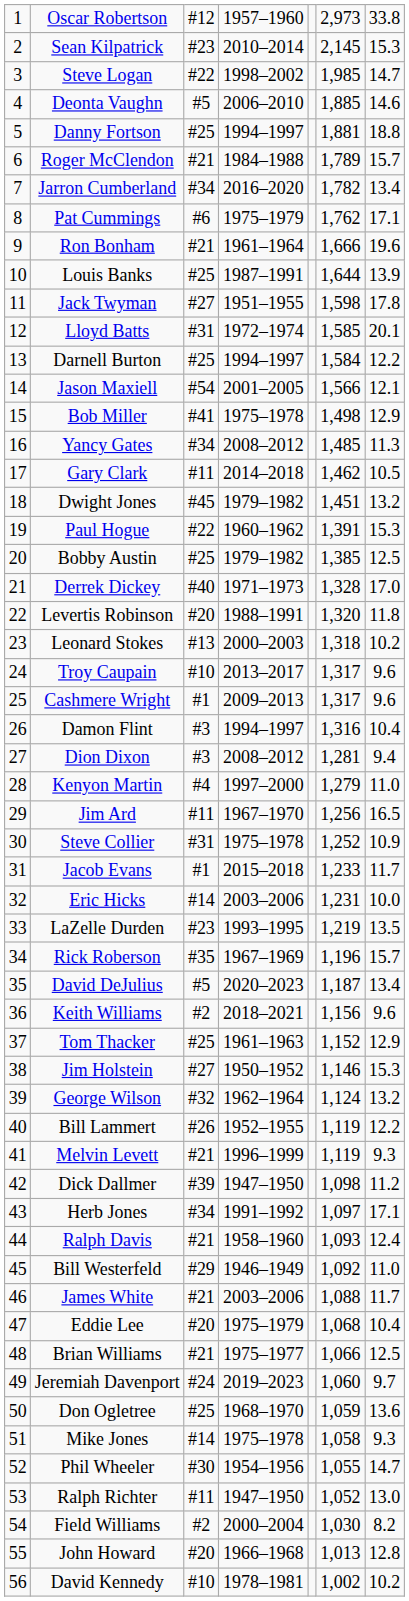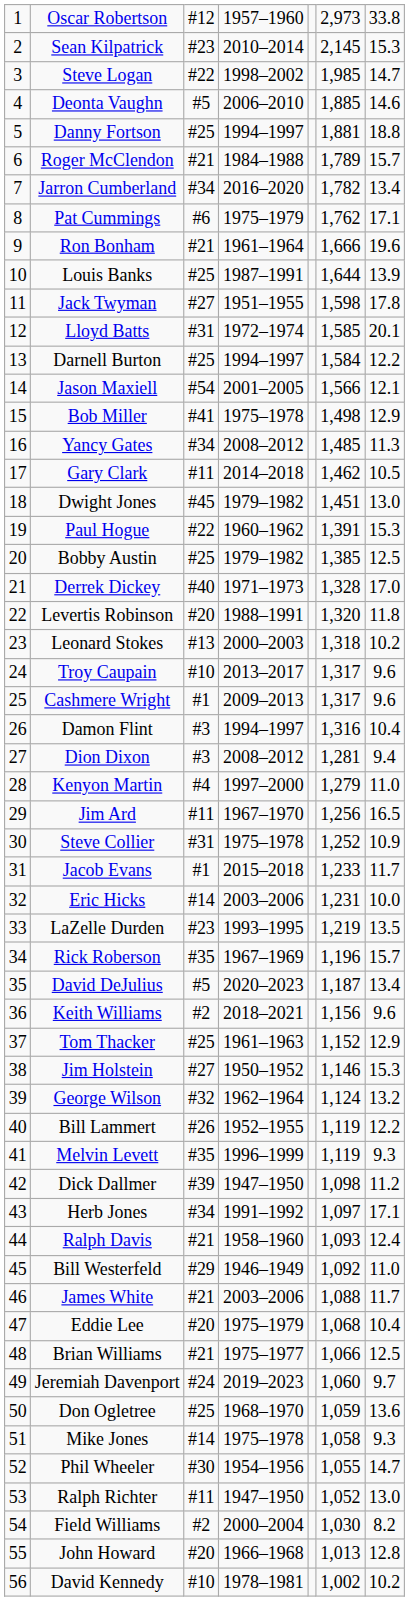 <table class="wikitable sortable" style="text-align:center">
 <tr>
 <td>1</td>
 <td><a href='#'>Oscar Robertson</a></td>
 <td>#12</td>
 <td>1957–1960</td>
 <td></td>
 <td>2,973</td>
 <td>33.8</td>
 </tr>
 <tr>
 <td>2</td>
 <td><a href='#'>Sean Kilpatrick</a></td>
 <td>#23</td>
 <td>2010–2014</td>
 <td></td>
 <td>2,145</td>
 <td>15.3</td>
 </tr>
 <tr>
 <td>3</td>
 <td><a href='#'>Steve Logan</a></td>
 <td>#22</td>
 <td>1998–2002</td>
 <td></td>
 <td>1,985</td>
 <td>14.7</td>
 </tr>
 <tr>
 <td>4</td>
 <td><a href='#'>Deonta Vaughn</a></td>
 <td>#5</td>
 <td>2006–2010</td>
 <td></td>
 <td>1,885</td>
 <td>14.6</td>
 </tr>
 <tr>
 <td>5</td>
 <td><a href='#'>Danny Fortson</a></td>
 <td>#25</td>
 <td>1994–1997</td>
 <td></td>
 <td>1,881</td>
 <td>18.8</td>
 </tr>
 <tr>
 <td>6</td>
 <td><a href='#'>Roger McClendon</a></td>
 <td>#21</td>
 <td>1984–1988</td>
 <td></td>
 <td>1,789</td>
 <td>15.7</td>
 </tr>
 <tr>
 <td>7</td>
 <td><a href='#'>Jarron Cumberland</a></td>
 <td>#34</td>
 <td>2016–2020</td>
 <td></td>
 <td>1,782</td>
 <td>13.4</td>
 </tr>
 <tr>
 <td>8</td>
 <td><a href='#'>Pat Cummings</a></td>
 <td>#6</td>
 <td>1975–1979</td>
 <td></td>
 <td>1,762</td>
 <td>17.1</td>
 </tr>
 <tr>
 <td>9</td>
 <td><a href='#'>Ron Bonham</a></td>
 <td>#21</td>
 <td>1961–1964</td>
 <td></td>
 <td>1,666</td>
 <td>19.6</td>
 </tr>
 <tr>
 <td>10</td>
 <td>Louis Banks</td>
 <td>#25</td>
 <td>1987–1991</td>
 <td></td>
 <td>1,644</td>
 <td>13.9</td>
 </tr>
 <tr>
 <td>11</td>
 <td><a href='#'>Jack Twyman</a></td>
 <td>#27</td>
 <td>1951–1955</td>
 <td></td>
 <td>1,598</td>
 <td>17.8</td>
 </tr>
 <tr>
 <td>12</td>
 <td><a href='#'>Lloyd Batts</a></td>
 <td>#31</td>
 <td>1972–1974</td>
 <td></td>
 <td>1,585</td>
 <td>20.1</td>
 </tr>
 <tr>
 <td>13</td>
 <td>Darnell Burton</td>
 <td>#25</td>
 <td>1994–1997</td>
 <td></td>
 <td>1,584</td>
 <td>12.2</td>
 </tr>
 <tr>
 <td>14</td>
 <td><a href='#'>Jason Maxiell</a></td>
 <td>#54</td>
 <td>2001–2005</td>
 <td></td>
 <td>1,566</td>
 <td>12.1</td>
 </tr>
 <tr>
 <td>15</td>
 <td><a href='#'>Bob Miller</a></td>
 <td>#41</td>
 <td>1975–1978</td>
 <td></td>
 <td>1,498</td>
 <td>12.9</td>
 </tr>
 <tr>
 <td>16</td>
 <td><a href='#'>Yancy Gates</a></td>
 <td>#34</td>
 <td>2008–2012</td>
 <td></td>
 <td>1,485</td>
 <td>11.3</td>
 </tr>
 <tr>
 <td>17</td>
 <td><a href='#'>Gary Clark</a></td>
 <td>#11</td>
 <td>2014–2018</td>
 <td></td>
 <td>1,462</td>
 <td>10.5</td>
 </tr>
 <tr>
 <td>18</td>
 <td>Dwight Jones</td>
 <td>#45</td>
 <td>1979–1982</td>
 <td></td>
 <td>1,451</td>
-<td>13.2</td>
+<td>13.0</td>
 </tr>
 <tr>
 <td>19</td>
 <td><a href='#'>Paul Hogue</a></td>
 <td>#22</td>
 <td>1960–1962</td>
 <td></td>
 <td>1,391</td>
 <td>15.3</td>
 </tr>
 <tr>
 <td>20</td>
 <td>Bobby Austin</td>
 <td>#25</td>
 <td>1979–1982</td>
 <td></td>
 <td>1,385</td>
 <td>12.5</td>
 </tr>
 <tr>
 <td>21</td>
 <td><a href='#'>Derrek Dickey</a></td>
 <td>#40</td>
 <td>1971–1973</td>
 <td></td>
 <td>1,328</td>
 <td>17.0</td>
 </tr>
 <tr>
 <td>22</td>
 <td>Levertis Robinson</td>
 <td>#20</td>
 <td>1988–1991</td>
 <td></td>
 <td>1,320</td>
 <td>11.8</td>
 </tr>
 <tr>
 <td>23</td>
 <td>Leonard Stokes</td>
 <td>#13</td>
 <td>2000–2003</td>
 <td></td>
 <td>1,318</td>
 <td>10.2</td>
 </tr>
 <tr>
 <td>24</td>
 <td><a href='#'>Troy Caupain</a></td>
 <td>#10</td>
 <td>2013–2017</td>
 <td></td>
 <td>1,317</td>
 <td>9.6</td>
 </tr>
 <tr>
 <td>25</td>
 <td><a href='#'>Cashmere Wright</a></td>
 <td>#1</td>
 <td>2009–2013</td>
 <td></td>
 <td>1,317</td>
 <td>9.6</td>
 </tr>
 <tr>
 <td>26</td>
 <td>Damon Flint</td>
 <td>#3</td>
 <td>1994–1997</td>
 <td></td>
 <td>1,316</td>
 <td>10.4</td>
 </tr>
 <tr>
 <td>27</td>
 <td><a href='#'>Dion Dixon</a></td>
 <td>#3</td>
 <td>2008–2012</td>
 <td></td>
 <td>1,281</td>
 <td>9.4</td>
 </tr>
 <tr>
 <td>28</td>
 <td><a href='#'>Kenyon Martin</a></td>
 <td>#4</td>
 <td>1997–2000</td>
 <td></td>
 <td>1,279</td>
 <td>11.0</td>
 </tr>
 <tr>
 <td>29</td>
 <td><a href='#'>Jim Ard</a></td>
 <td>#11</td>
 <td>1967–1970</td>
 <td></td>
 <td>1,256</td>
 <td>16.5</td>
 </tr>
 <tr>
 <td>30</td>
 <td><a href='#'>Steve Collier</a></td>
 <td>#31</td>
 <td>1975–1978</td>
 <td></td>
 <td>1,252</td>
 <td>10.9</td>
 </tr>
 <tr>
 <td>31</td>
 <td><a href='#'>Jacob Evans</a></td>
 <td>#1</td>
 <td>2015–2018</td>
 <td></td>
 <td>1,233</td>
 <td>11.7</td>
 </tr>
 <tr>
 <td>32</td>
 <td><a href='#'>Eric Hicks</a></td>
 <td>#14</td>
 <td>2003–2006</td>
 <td></td>
 <td>1,231</td>
 <td>10.0</td>
 </tr>
 <tr>
 <td>33</td>
 <td>LaZelle Durden</td>
 <td>#23</td>
 <td>1993–1995</td>
 <td></td>
 <td>1,219</td>
 <td>13.5</td>
 </tr>
 <tr>
 <td>34</td>
 <td><a href='#'>Rick Roberson</a></td>
 <td>#35</td>
 <td>1967–1969</td>
 <td></td>
 <td>1,196</td>
 <td>15.7</td>
 </tr>
 <tr>
 <td>35</td>
 <td><a href='#'>David DeJulius</a></td>
 <td>#5</td>
 <td>2020–2023</td>
 <td></td>
 <td>1,187</td>
 <td>13.4</td>
 </tr>
 <tr>
 <td>36</td>
 <td><a href='#'>Keith Williams</a></td>
 <td>#2</td>
 <td>2018–2021</td>
 <td></td>
 <td>1,156</td>
 <td>9.6</td>
 </tr>
 <tr>
 <td>37</td>
 <td><a href='#'>Tom Thacker</a></td>
 <td>#25</td>
 <td>1961–1963</td>
 <td></td>
 <td>1,152</td>
 <td>12.9</td>
 </tr>
 <tr>
 <td>38</td>
 <td><a href='#'>Jim Holstein</a></td>
 <td>#27</td>
 <td>1950–1952</td>
 <td></td>
 <td>1,146</td>
 <td>15.3</td>
 </tr>
 <tr>
 <td>39</td>
 <td><a href='#'>George Wilson</a></td>
 <td>#32</td>
 <td>1962–1964</td>
 <td></td>
 <td>1,124</td>
 <td>13.2</td>
 </tr>
 <tr>
 <td>40</td>
 <td>Bill Lammert</td>
 <td>#26</td>
 <td>1952–1955</td>
 <td></td>
 <td>1,119</td>
 <td>12.2</td>
 </tr>
 <tr>
 <td>41</td>
 <td><a href='#'>Melvin Levett</a></td>
-<td>#21</td>
+<td>#35</td>
 <td>1996–1999</td>
 <td></td>
 <td>1,119</td>
 <td>9.3</td>
 </tr>
 <tr>
 <td>42</td>
 <td>Dick Dallmer</td>
 <td>#39</td>
 <td>1947–1950</td>
 <td></td>
 <td>1,098</td>
 <td>11.2</td>
 </tr>
 <tr>
 <td>43</td>
 <td>Herb Jones</td>
 <td>#34</td>
 <td>1991–1992</td>
 <td></td>
 <td>1,097</td>
 <td>17.1</td>
 </tr>
 <tr>
 <td>44</td>
 <td><a href='#'>Ralph Davis</a></td>
 <td>#21</td>
 <td>1958–1960</td>
 <td></td>
 <td>1,093</td>
 <td>12.4</td>
 </tr>
 <tr>
 <td>45</td>
 <td>Bill Westerfeld</td>
 <td>#29</td>
 <td>1946–1949</td>
 <td></td>
 <td>1,092</td>
 <td>11.0</td>
 </tr>
 <tr>
 <td>46</td>
 <td><a href='#'>James White</a></td>
 <td>#21</td>
 <td>2003–2006</td>
 <td></td>
 <td>1,088</td>
 <td>11.7</td>
 </tr>
 <tr>
 <td>47</td>
 <td>Eddie Lee</td>
 <td>#20</td>
 <td>1975–1979</td>
 <td></td>
 <td>1,068</td>
 <td>10.4</td>
 </tr>
 <tr>
 <td>48</td>
 <td>Brian Williams</td>
 <td>#21</td>
 <td>1975–1977</td>
 <td></td>
 <td>1,066</td>
 <td>12.5</td>
 </tr>
 <tr>
 <td>49</td>
 <td>Jeremiah Davenport</td>
 <td>#24</td>
 <td>2019–2023</td>
 <td></td>
 <td>1,060</td>
 <td>9.7</td>
 </tr>
 <tr>
 <td>50</td>
 <td>Don Ogletree</td>
 <td>#25</td>
 <td>1968–1970</td>
 <td></td>
 <td>1,059</td>
 <td>13.6</td>
 </tr>
 <tr>
 <td>51</td>
 <td>Mike Jones</td>
 <td>#14</td>
 <td>1975–1978</td>
 <td></td>
 <td>1,058</td>
 <td>9.3</td>
 </tr>
 <tr>
 <td>52</td>
 <td>Phil Wheeler</td>
 <td>#30</td>
 <td>1954–1956</td>
 <td></td>
 <td>1,055</td>
 <td>14.7</td>
 </tr>
 <tr>
 <td>53</td>
 <td>Ralph Richter</td>
 <td>#11</td>
 <td>1947–1950</td>
 <td></td>
 <td>1,052</td>
 <td>13.0</td>
 </tr>
 <tr>
 <td>54</td>
 <td>Field Williams</td>
 <td>#2</td>
 <td>2000–2004</td>
 <td></td>
 <td>1,030</td>
 <td>8.2</td>
 </tr>
 <tr>
 <td>55</td>
 <td>John Howard</td>
 <td>#20</td>
 <td>1966–1968</td>
 <td></td>
 <td>1,013</td>
 <td>12.8</td>
 </tr>
 <tr>
 <td>56</td>
 <td>David Kennedy</td>
 <td>#10</td>
 <td>1978–1981</td>
 <td></td>
 <td>1,002</td>
 <td>10.2</td>
 </tr>
 </table>
